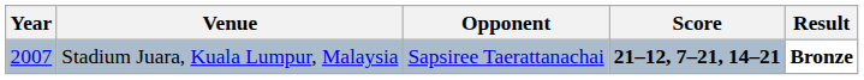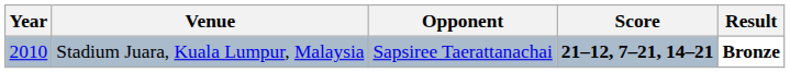 <table class="sortable wikitable" style="font-size: 95%;">
 <tr>
 <th>Year</th>
 <th>Venue</th>
 <th>Opponent</th>
 <th>Score</th>
 <th>Result</th>
 </tr>
 <tr style="background:#AABBCC">
-<td align="center"><a href='#'>2007</a></td>
+<td align="center"><a href='#'>2010</a></td>
 <td align="left">Stadium Juara, <a href='#'>Kuala Lumpur</a>, <a href='#'>Malaysia</a></td>
 <td align="left"> <a href='#'>Sapsiree Taerattanachai</a></td>
 <td align="left"><strong>21–12, 7–21, 14–21</strong></td>
 <td style="text-align:left; background:white"> <strong>Bronze</strong></td>
 </tr>
 </table>
